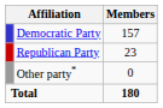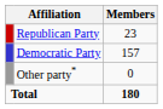 <table class=wikitable>
 <tr>
 <th colspan=2 align=center valign=bottom bgcolor="lightgray">Affiliation</th>
 <th valign=bottom bgcolor="lightgray">Members</th>
 </tr>
 <tr>
+<td bgcolor="#CC0000"> </td>
+<td><a href='#'>Republican Party</a></td>
+<td align=center>23</td>
+</tr>
+<tr>
 <td bgcolor="#3333CC"> </td>
 <td><a href='#'>Democratic Party</a></td>
 <td align=center>157</td>
-</tr>
-<tr>
-<td bgcolor="#CC0000"> </td>
-<td><a href='#'>Republican Party</a></td>
-<td align=center>23</td>
 </tr>
 <tr>
 <td bgcolor="#999999"> </td>
 <td>Other party<sup>*</sup></td>
 <td align=center>0</td>
 </tr>
 <tr>
 <td colspan=2> <strong>Total</strong></td>
 <td align=center><strong>180</strong></td>
 </tr>
 </table>
